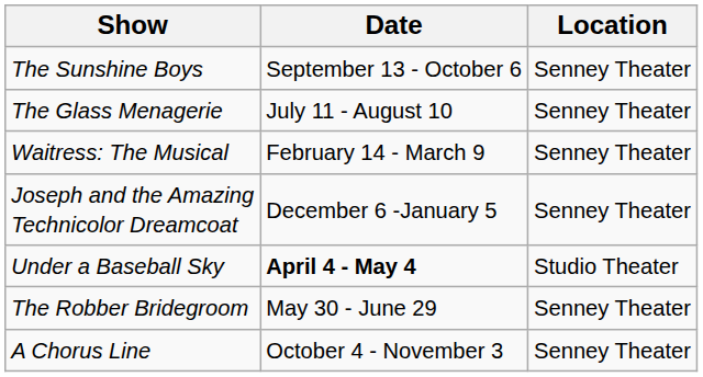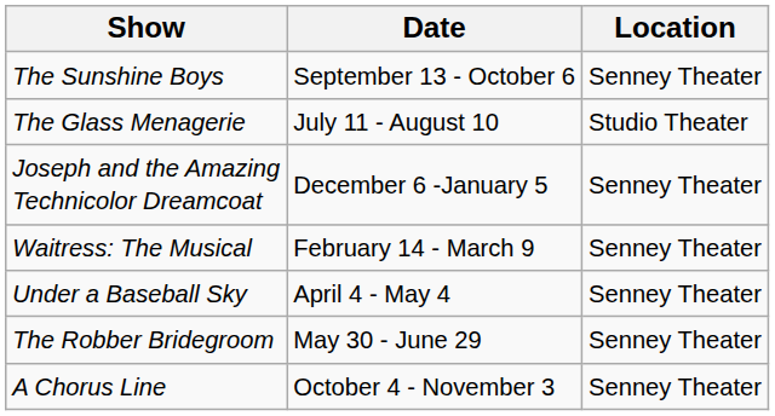 <table class="wikitable">
 <tr>
 <th>Show</th>
 <th>Date</th>
 <th>Location</th>
 </tr>
 <tr>
 <td><em><small>The Sunshine Boys</small></em></td>
 <td><small>September 13 - October 6</small></td>
 <td><small>Senney Theater</small></td>
 </tr>
 <tr>
 <td><em><small>The Glass Menagerie</small></em></td>
 <td><small>July 11 - August 10</small></td>
+<td><small>Studio Theater</small></td>
+</tr>
+<tr>
+<td><small><em>Joseph and the Amazing</em></small><br><small><em>Technicolor Dreamcoat</em></small></td>
+<td><small>December 6 -January 5</small></td>
 <td><small>Senney Theater</small></td>
 </tr>
 <tr>
 <td><em><small>Waitress: The Musical</small></em></td>
 <td><small>February 14 - March 9</small></td>
 <td><small>Senney Theater</small></td>
 </tr>
 <tr>
-<td><small><em>Joseph and the Amazing</em></small><br><small><em>Technicolor Dreamcoat</em></small></td>
-<td><small>December 6 -January 5</small></td>
+<td><em><small>Under a Baseball Sky</small></em></td>
+<td><small>April 4 - May 4</small></td>
 <td><small>Senney Theater</small></td>
-</tr>
-<tr>
-<td><em><small>Under a Baseball Sky</small></em></td>
-<td><strong><small>April 4 - May 4</small></strong></td>
-<td><small>Studio Theater</small></td>
 </tr>
 <tr>
 <td><em><small>The Robber Bridegroom</small></em></td>
 <td><small>May 30 - June 29</small></td>
 <td><small>Senney Theater</small></td>
 </tr>
 <tr>
 <td><em><small>A Chorus Line</small></em></td>
 <td><small>October 4 - November 3</small></td>
 <td><small>Senney Theater</small></td>
 </tr>
 </table>
